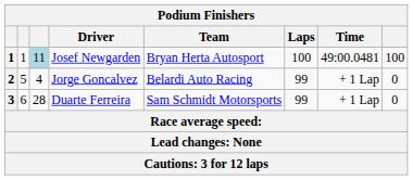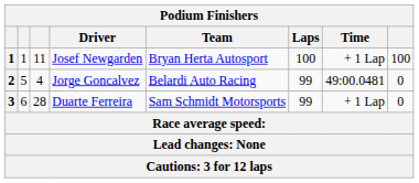 <table class="wikitable" style="font-size:95%;">
 <tr>
 <th colspan=9>Podium Finishers</th>
 </tr>
 <tr>
 <th></th>
 <th></th>
 <th></th>
 <th>Driver</th>
 <th>Team</th>
 <th>Laps</th>
 <th>Time</th>
 <th></th>
 </tr>
 <tr>
 <th>1</th>
 <td align=center>1</td>
-<td align=center style="background: lightblue;">11</td>
+<td align=center>11</td>
 <td> <a href='#'>Josef Newgarden</a></td>
 <td><a href='#'>Bryan Herta Autosport</a></td>
 <td align=center>100</td>
-<td align=right>49:00.0481</td>
+<td align=right>+ 1 Lap</td>
 <td align=center>100</td>
 </tr>
 <tr>
 <th>2</th>
 <td align=center>5</td>
 <td align=center>4</td>
 <td> <a href='#'>Jorge Goncalvez</a></td>
 <td><a href='#'>Belardi Auto Racing</a></td>
 <td align=center>99</td>
-<td align=right>+ 1 Lap</td>
+<td align=right>49:00.0481</td>
 <td align=center>0</td>
 </tr>
 <tr>
 <th>3</th>
 <td align=center>6</td>
 <td align=center>28</td>
 <td> <a href='#'>Duarte Ferreira</a></td>
 <td><a href='#'>Sam Schmidt Motorsports</a></td>
 <td align=center>99</td>
 <td align=right>+ 1 Lap</td>
 <td align=center>0</td>
 </tr>
 <tr>
 <th colspan=9>Race average speed: </th>
 </tr>
 <tr>
 <th colspan=9>Lead changes: None</th>
 </tr>
 <tr>
 <th colspan=9>Cautions: 3 for 12 laps</th>
 </tr>
 </table>
